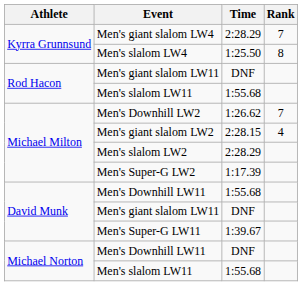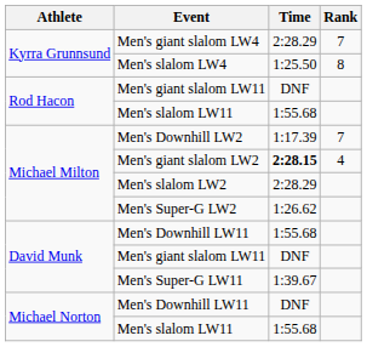 <table class="wikitable" style="font-size:90%">
 <tr>
 <th>Athlete</th>
 <th>Event</th>
 <th>Time</th>
 <th>Rank</th>
 </tr>
 <tr align=center>
 <td rowspan=2 align=left><a href='#'>Kyrra Grunnsund</a></td>
 <td align=left>Men's giant slalom LW4</td>
 <td>2:28.29</td>
 <td>7</td>
 </tr>
 <tr align=center>
 <td align=left>Men's slalom LW4</td>
 <td>1:25.50</td>
 <td>8</td>
 </tr>
 <tr align=center>
 <td rowspan=2 align=left><a href='#'>Rod Hacon</a></td>
 <td align=left>Men's giant slalom LW11</td>
 <td>DNF</td>
 <td></td>
 </tr>
 <tr align=center>
 <td align=left>Men's slalom LW11</td>
 <td>1:55.68</td>
 <td></td>
 </tr>
 <tr align=center>
 <td rowspan=4 align=left><a href='#'>Michael Milton</a></td>
 <td align=left>Men's Downhill LW2</td>
-<td>1:26.62</td>
+<td>1:17.39</td>
 <td>7</td>
 </tr>
 <tr align=center>
 <td align=left>Men's giant slalom LW2</td>
-<td>2:28.15</td>
+<td><strong>2:28.15</strong></td>
 <td>4</td>
 </tr>
 <tr align=center>
 <td align=left>Men's slalom LW2</td>
 <td>2:28.29</td>
 <td></td>
 </tr>
 <tr align=center>
 <td align=left>Men's Super-G LW2</td>
-<td>1:17.39</td>
+<td>1:26.62</td>
 <td></td>
 </tr>
 <tr align=center>
 <td rowspan=3 align=left><a href='#'>David Munk</a></td>
 <td align=left>Men's Downhill LW11</td>
 <td>1:55.68</td>
 <td></td>
 </tr>
 <tr align=center>
 <td align=left>Men's giant slalom LW11</td>
 <td>DNF</td>
 <td></td>
 </tr>
 <tr align=center>
 <td align=left>Men's Super-G LW11</td>
 <td>1:39.67</td>
 <td></td>
 </tr>
 <tr align=center>
 <td rowspan=2 align=left><a href='#'>Michael Norton</a></td>
 <td align=left>Men's Downhill LW11</td>
 <td>DNF</td>
 <td></td>
 </tr>
 <tr align=center>
 <td align=left>Men's slalom LW11</td>
 <td>1:55.68</td>
 <td></td>
 </tr>
 </table>
